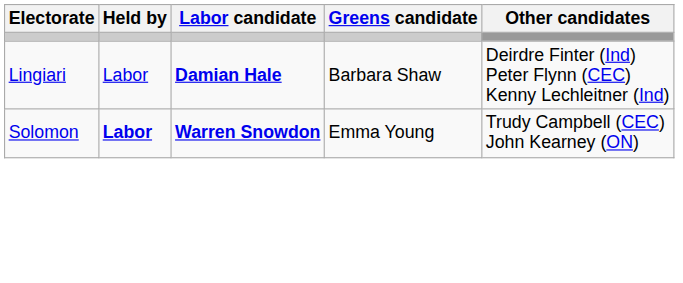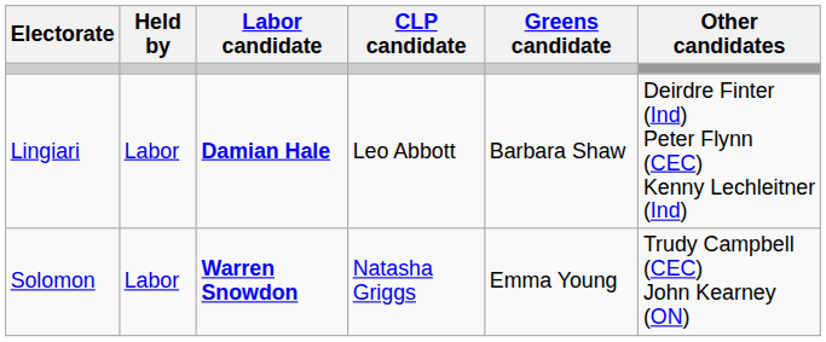 <table class="wikitable">
 <tr>
 <th>Electorate</th>
 <th>Held by</th>
 <th><a href='#'>Labor</a> candidate</th>
+<th><a href='#'>CLP</a> candidate</th>
 <th><a href='#'>Greens</a> candidate</th>
 <th>Other candidates</th>
 </tr>
 <tr style="background:#ccc;">
+<td></td>
 <td></td>
 <td></td>
 <td></td>
 <td></td>
 <td style="background:#999;"></td>
 </tr>
 <tr>
 <td><a href='#'>Lingiari</a></td>
 <td><a href='#'>Labor</a></td>
 <td><strong><a href='#'>Damian Hale</a></strong></td>
+<td>Leo Abbott</td>
 <td>Barbara Shaw</td>
 <td>Deirdre Finter (<a href='#'>Ind</a>)<br>Peter Flynn (<a href='#'>CEC</a>)<br>Kenny Lechleitner (<a href='#'>Ind</a>)</td>
 </tr>
 <tr>
 <td><a href='#'>Solomon</a></td>
-<td><strong><a href='#'>Labor</a></strong></td>
+<td><a href='#'>Labor</a></td>
 <td><strong><a href='#'>Warren Snowdon</a></strong></td>
+<td><a href='#'>Natasha Griggs</a></td>
 <td>Emma Young</td>
 <td>Trudy Campbell (<a href='#'>CEC</a>)<br>John Kearney (<a href='#'>ON</a>)</td>
 </tr>
 </table>
